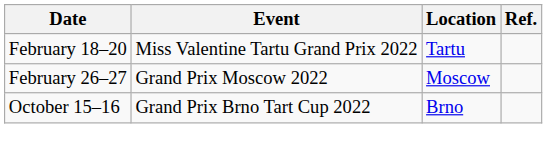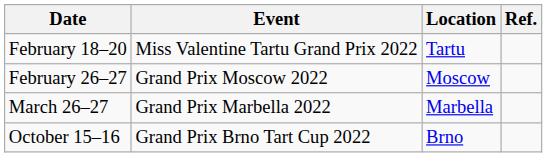 <table class="wikitable sortable">
 <tr>
 <th>Date</th>
 <th>Event</th>
 <th>Location</th>
 <th>Ref.</th>
 </tr>
 <tr>
 <td>February 18–20</td>
 <td>Miss Valentine Tartu Grand Prix 2022</td>
 <td> <a href='#'>Tartu</a></td>
 <td></td>
 </tr>
 <tr>
 <td>February 26–27</td>
 <td>Grand Prix Moscow 2022</td>
 <td> <a href='#'>Moscow</a></td>
 <td></td>
 </tr>
 <tr>
+<td>March 26–27</td>
+<td>Grand Prix Marbella 2022</td>
+<td> <a href='#'>Marbella</a></td>
+<td></td>
+</tr>
+<tr>
 <td>October 15–16</td>
 <td>Grand Prix Brno Tart Cup 2022</td>
 <td> <a href='#'>Brno</a></td>
 <td></td>
 </tr>
 </table>
